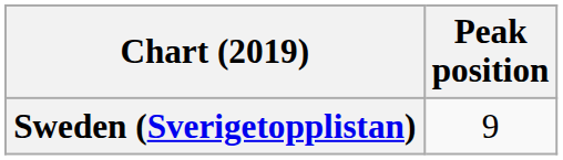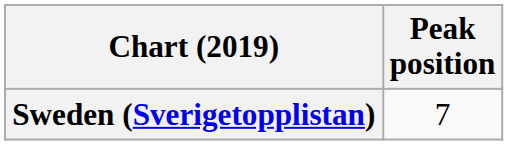 <table class="wikitable plainrowheaders" style="text-align:center">
 <tr>
 <th scope="col">Chart (2019)</th>
 <th scope="col">Peak<br> position</th>
 </tr>
 <tr>
 <th scope="row">Sweden (<a href='#'>Sverigetopplistan</a>)</th>
-<td>9</td>
+<td>7</td>
 </tr>
 </table>
